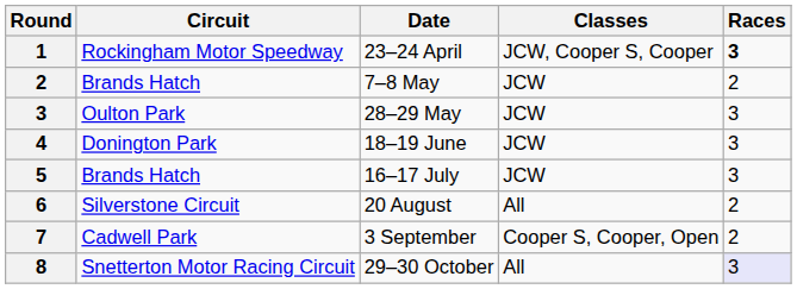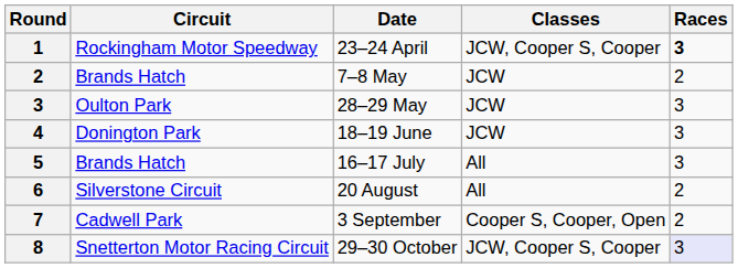 <table class="wikitable" style="font-size: 85%;">
 <tr>
 <th>Round</th>
 <th>Circuit</th>
 <th>Date</th>
 <th>Classes</th>
 <th>Races</th>
 </tr>
 <tr>
 <th>1</th>
 <td><a href='#'>Rockingham Motor Speedway</a></td>
 <td>23–24 April</td>
 <td>JCW, Cooper S, Cooper</td>
 <td><strong>3</strong></td>
 </tr>
 <tr>
 <th>2</th>
 <td><a href='#'>Brands Hatch</a></td>
 <td>7–8 May</td>
 <td>JCW</td>
 <td>2</td>
 </tr>
 <tr>
 <th>3</th>
 <td><a href='#'>Oulton Park</a></td>
 <td>28–29 May</td>
 <td>JCW</td>
 <td>3</td>
 </tr>
 <tr>
 <th>4</th>
 <td><a href='#'>Donington Park</a></td>
 <td>18–19 June</td>
 <td>JCW</td>
 <td>3</td>
 </tr>
 <tr>
 <th>5</th>
 <td><a href='#'>Brands Hatch</a></td>
 <td>16–17 July</td>
-<td>JCW</td>
+<td>All</td>
 <td>3</td>
 </tr>
 <tr>
 <th>6</th>
 <td><a href='#'>Silverstone Circuit</a></td>
 <td>20 August</td>
 <td>All</td>
 <td>2</td>
 </tr>
 <tr>
 <th>7</th>
 <td><a href='#'>Cadwell Park</a></td>
 <td>3 September</td>
 <td>Cooper S, Cooper, Open</td>
 <td>2</td>
 </tr>
 <tr>
 <th>8</th>
 <td><a href='#'>Snetterton Motor Racing Circuit</a></td>
 <td>29–30 October</td>
-<td>All</td>
+<td>JCW, Cooper S, Cooper</td>
 <td style="background: lavender;">3</td>
 </tr>
 </table>
